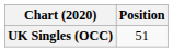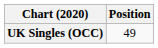 <table class="wikitable plainrowheaders" style="text-align:center">
 <tr>
 <th scope="col">Chart (2020)</th>
 <th scope="col">Position</th>
 </tr>
 <tr>
 <th scope="row">UK Singles (OCC)</th>
-<td>51</td>
+<td>49</td>
 </tr>
 </table>
